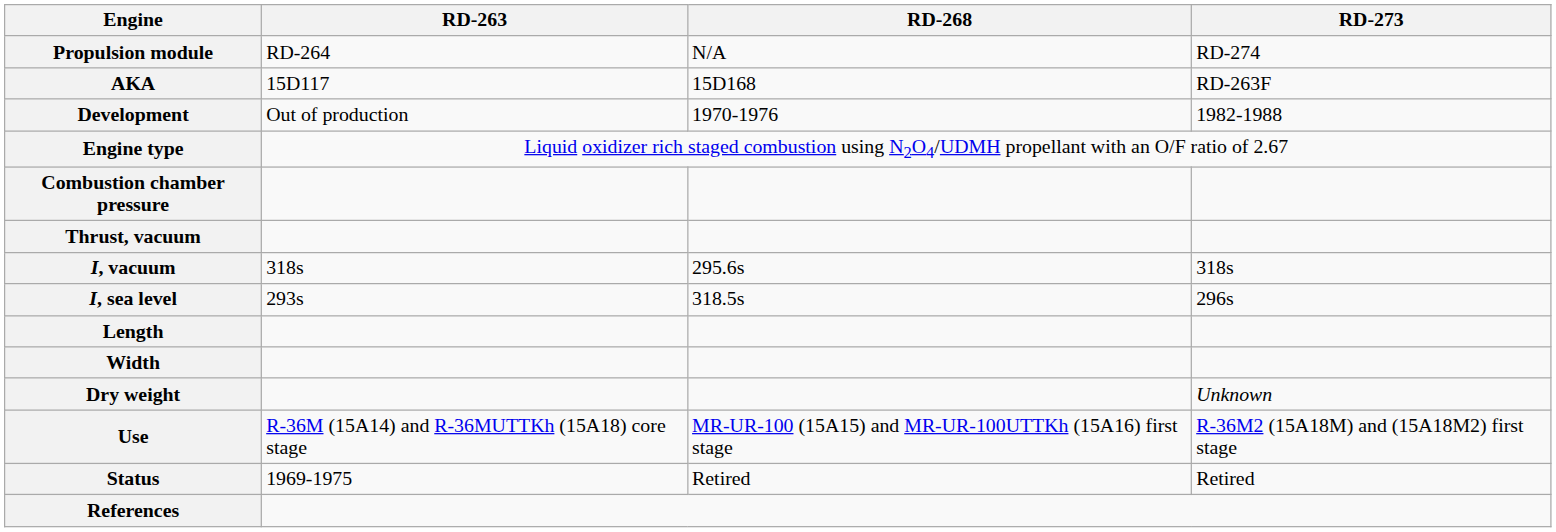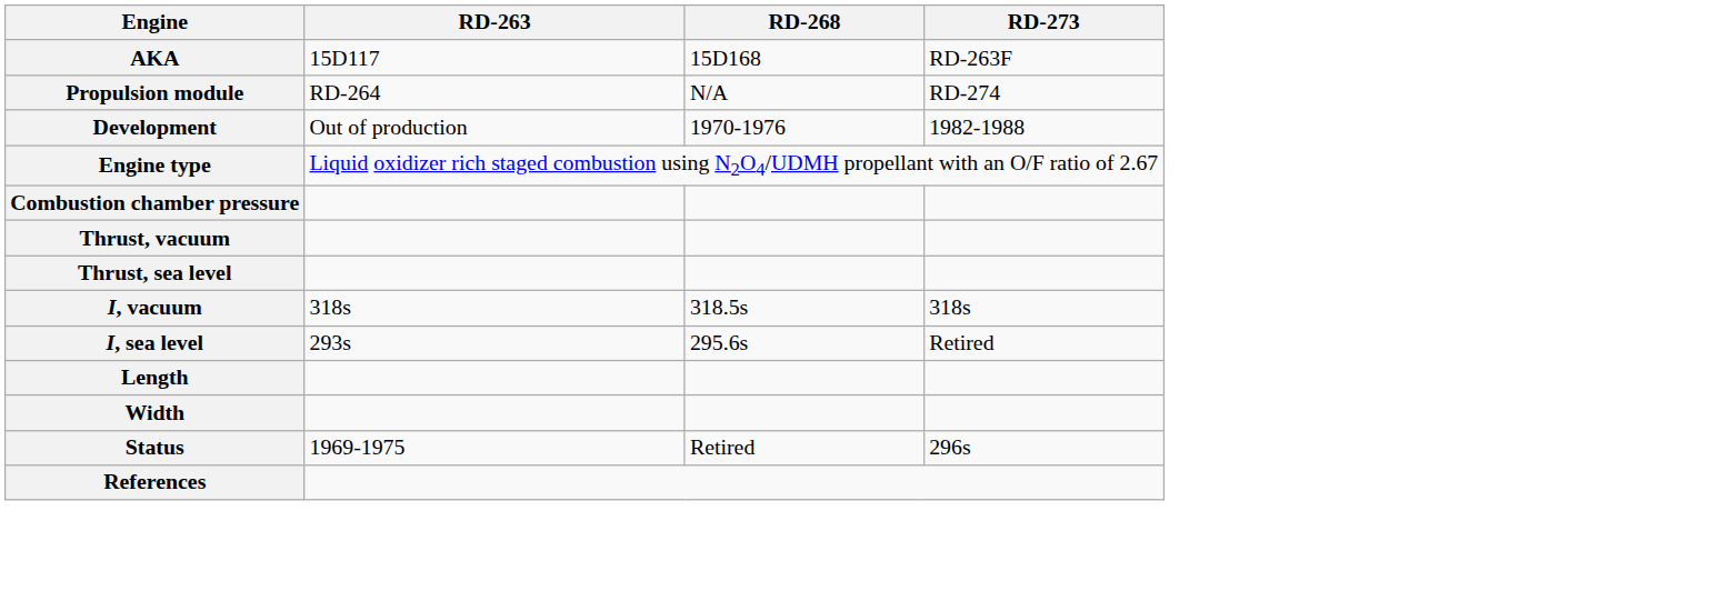 <table class="wikitable" style="">
 <tr>
 <th>Engine</th>
 <th>RD-263</th>
 <th>RD-268</th>
 <th>RD-273</th>
 </tr>
 <tr>
+<th>AKA</th>
+<td>15D117</td>
+<td>15D168</td>
+<td>RD-263F</td>
+</tr>
+<tr>
 <th>Propulsion module</th>
 <td>RD-264</td>
 <td>N/A</td>
 <td>RD-274</td>
-</tr>
-<tr>
-<th>AKA</th>
-<td>15D117</td>
-<td>15D168</td>
-<td>RD-263F</td>
 </tr>
 <tr>
 <th>Development</th>
 <td>Out of production</td>
 <td>1970-1976</td>
 <td>1982-1988</td>
 </tr>
 <tr>
 <th>Engine type</th>
 <td colspan="3" style="text-align: center;"><a href='#'>Liquid</a> <a href='#'>oxidizer rich staged combustion</a> using <a href='#'>N<sub>2</sub>O<sub>4</sub></a>/<a href='#'>UDMH</a> propellant with an O/F ratio of 2.67</td>
 </tr>
 <tr>
 <th>Combustion chamber pressure</th>
 <td></td>
 <td></td>
 <td></td>
 </tr>
 <tr>
 <th>Thrust, vacuum</th>
 <td></td>
 <td></td>
 <td></td>
 </tr>
 <tr>
+<th>Thrust, sea level</th>
+<td></td>
+<td></td>
+<td></td>
+</tr>
+<tr>
 <th><em>I</em>, vacuum</th>
 <td>318s</td>
-<td>295.6s</td>
+<td>318.5s</td>
 <td>318s</td>
 </tr>
 <tr>
 <th><em>I</em>, sea level</th>
 <td>293s</td>
-<td>318.5s</td>
-<td>296s</td>
+<td>295.6s</td>
+<td>Retired</td>
 </tr>
 <tr>
 <th>Length</th>
 <td></td>
 <td></td>
 <td></td>
 </tr>
 <tr>
 <th>Width</th>
 <td></td>
 <td></td>
 <td></td>
 </tr>
 <tr>
-<th>Dry weight</th>
-<td></td>
-<td></td>
-<td><em>Unknown</em></td>
-</tr>
-<tr>
-<th>Use</th>
-<td><a href='#'>R-36M</a> (15А14) and <a href='#'>R-36MUTTKh</a> (15A18) core stage</td>
-<td><a href='#'>MR-UR-100</a> (15А15) and <a href='#'>MR-UR-100UTTKh</a> (15A16) first stage</td>
-<td><a href='#'>R-36M2</a> (15A18M) and (15A18M2) first stage</td>
-</tr>
-<tr>
 <th>Status</th>
 <td>1969-1975</td>
 <td>Retired</td>
-<td>Retired</td>
+<td>296s</td>
 </tr>
 <tr>
 <th>References</th>
 <td colspan="3" style="text-align: center;"></td>
 </tr>
 </table>
